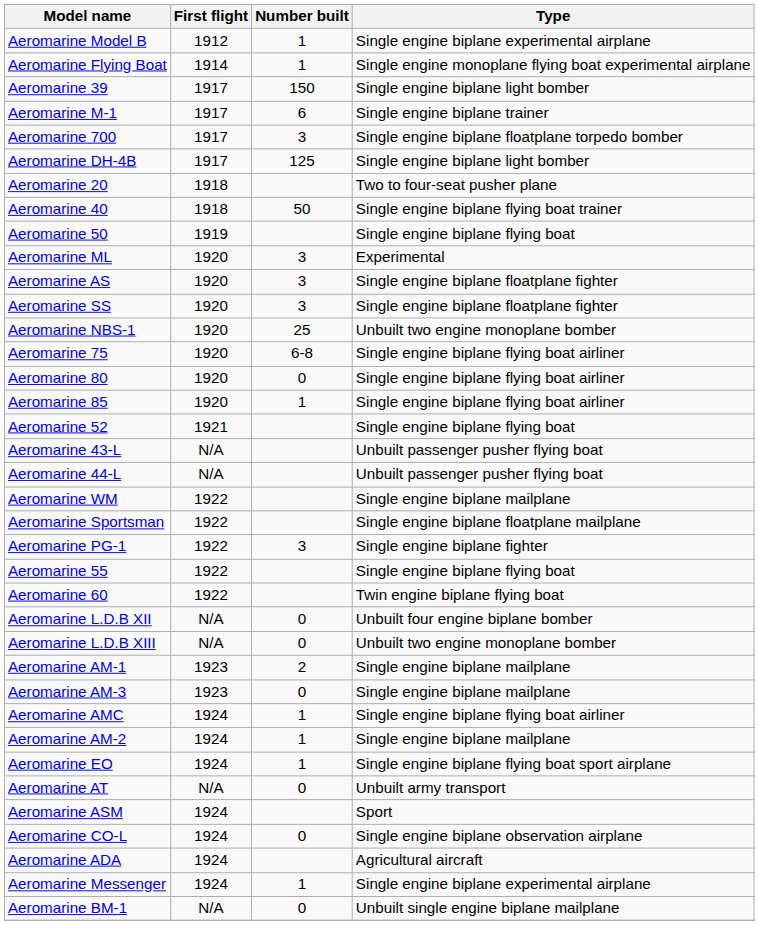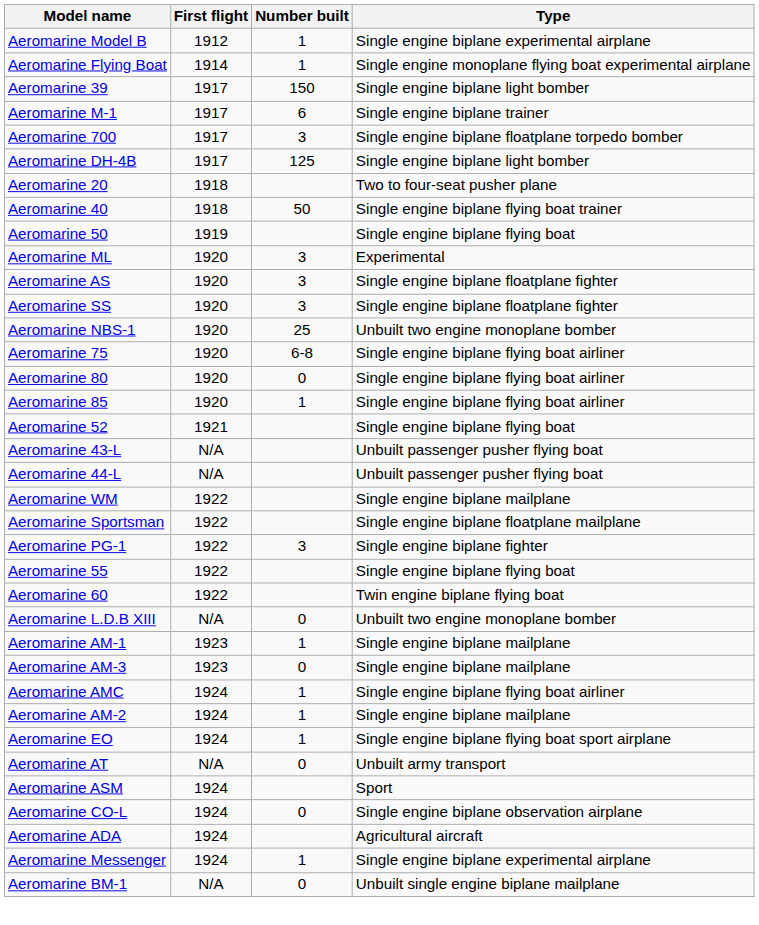 <table class="wikitable sortable">
 <tr>
 <th>Model name</th>
 <th>First flight</th>
 <th>Number built</th>
 <th>Type</th>
 </tr>
 <tr>
 <td align=left><a href='#'>Aeromarine Model B</a></td>
 <td align=center>1912</td>
 <td align=center>1</td>
 <td align=left>Single engine biplane experimental airplane</td>
 </tr>
 <tr>
 <td align=left><a href='#'>Aeromarine Flying Boat</a></td>
 <td align=center>1914</td>
 <td align=center>1</td>
 <td align=left>Single engine monoplane flying boat experimental airplane</td>
 </tr>
 <tr>
 <td align=left><a href='#'>Aeromarine 39</a></td>
 <td align=center>1917</td>
 <td align=center>150</td>
 <td align=left>Single engine biplane light bomber</td>
 </tr>
 <tr>
 <td align=left><a href='#'>Aeromarine M-1</a></td>
 <td align=center>1917</td>
 <td align=center>6</td>
 <td align=left>Single engine biplane trainer</td>
 </tr>
 <tr>
 <td align=left><a href='#'>Aeromarine 700</a></td>
 <td align=center>1917</td>
 <td align=center>3</td>
 <td align=left>Single engine biplane floatplane torpedo bomber</td>
 </tr>
 <tr>
 <td align=left><a href='#'>Aeromarine DH-4B</a></td>
 <td align=center>1917</td>
 <td align=center>125</td>
 <td align=left>Single engine biplane light bomber</td>
 </tr>
 <tr>
 <td align=left><a href='#'>Aeromarine 20</a></td>
 <td align=center>1918</td>
 <td align=center></td>
 <td align=left>Two to four-seat pusher plane</td>
 </tr>
 <tr>
 <td align=left><a href='#'>Aeromarine 40</a></td>
 <td align=center>1918</td>
 <td align=center>50</td>
 <td align=left>Single engine biplane flying boat trainer</td>
 </tr>
 <tr>
 <td align=left><a href='#'>Aeromarine 50</a></td>
 <td align=center>1919</td>
 <td align=center></td>
 <td align=left>Single engine biplane flying boat</td>
 </tr>
 <tr>
 <td align=left><a href='#'>Aeromarine ML</a></td>
 <td align=center>1920</td>
 <td align=center>3</td>
 <td align=left>Experimental</td>
 </tr>
 <tr>
 <td align=left><a href='#'>Aeromarine AS</a></td>
 <td align=center>1920</td>
 <td align=center>3</td>
 <td align=left>Single engine biplane floatplane fighter</td>
 </tr>
 <tr>
 <td align=left><a href='#'>Aeromarine SS</a></td>
 <td align=center>1920</td>
 <td align=center>3</td>
 <td align=left>Single engine biplane floatplane fighter</td>
 </tr>
 <tr>
 <td align=left><a href='#'>Aeromarine NBS-1</a></td>
 <td align=center>1920</td>
 <td align=center>25</td>
 <td align=left>Unbuilt two engine monoplane bomber</td>
 </tr>
 <tr>
 <td align=left><a href='#'>Aeromarine 75</a></td>
 <td align=center>1920</td>
 <td align=center>6-8</td>
 <td align=left>Single engine biplane flying boat airliner</td>
 </tr>
 <tr>
 <td align=left><a href='#'>Aeromarine 80</a></td>
 <td align=center>1920</td>
 <td align=center>0</td>
 <td align=left>Single engine biplane flying boat airliner</td>
 </tr>
 <tr>
 <td align=left><a href='#'>Aeromarine 85</a></td>
 <td align=center>1920</td>
 <td align=center>1</td>
 <td align=left>Single engine biplane flying boat airliner</td>
 </tr>
 <tr>
 <td align=left><a href='#'>Aeromarine 52</a></td>
 <td align=center>1921</td>
 <td align=center></td>
 <td align=left>Single engine biplane flying boat</td>
 </tr>
 <tr>
 <td align=left><a href='#'>Aeromarine 43-L</a></td>
 <td align=center>N/A</td>
 <td align=center></td>
 <td align=left>Unbuilt passenger pusher flying boat</td>
 </tr>
 <tr>
 <td align=left><a href='#'>Aeromarine 44-L</a></td>
 <td align=center>N/A</td>
 <td align=center></td>
 <td align=left>Unbuilt passenger pusher flying boat</td>
 </tr>
 <tr>
 <td align=left><a href='#'>Aeromarine WM</a></td>
 <td align=center>1922</td>
 <td align=center></td>
 <td align=left>Single engine biplane mailplane</td>
 </tr>
 <tr>
 <td align=left><a href='#'>Aeromarine Sportsman</a></td>
 <td align=center>1922</td>
 <td align=center></td>
 <td align=left>Single engine biplane floatplane mailplane</td>
 </tr>
 <tr>
 <td align=left><a href='#'>Aeromarine PG-1</a></td>
 <td align=center>1922</td>
 <td align=center>3</td>
 <td align=left>Single engine biplane fighter</td>
 </tr>
 <tr>
 <td align=left><a href='#'>Aeromarine 55</a></td>
 <td align=center>1922</td>
 <td align=center></td>
 <td align=left>Single engine biplane flying boat</td>
 </tr>
 <tr>
 <td align=left><a href='#'>Aeromarine 60</a></td>
 <td align=center>1922</td>
 <td align=center></td>
 <td align=left>Twin engine biplane flying boat</td>
 </tr>
 <tr>
-<td align=left><a href='#'>Aeromarine L.D.B XII</a></td>
-<td align=center>N/A</td>
-<td align=center>0</td>
-<td align=left>Unbuilt four engine biplane bomber</td>
-</tr>
-<tr>
 <td align=left><a href='#'>Aeromarine L.D.B XIII</a></td>
 <td align=center>N/A</td>
 <td align=center>0</td>
 <td align=left>Unbuilt two engine monoplane bomber</td>
 </tr>
 <tr>
 <td align=left><a href='#'>Aeromarine AM-1</a></td>
 <td align=center>1923</td>
-<td align=center>2</td>
+<td align=center>1</td>
 <td align=left>Single engine biplane mailplane</td>
 </tr>
 <tr>
 <td align=left><a href='#'>Aeromarine AM-3</a></td>
 <td align=center>1923</td>
 <td align=center>0</td>
 <td align=left>Single engine biplane mailplane</td>
 </tr>
 <tr>
 <td align=left><a href='#'>Aeromarine AMC</a></td>
 <td align=center>1924</td>
 <td align=center>1</td>
 <td align=left>Single engine biplane flying boat airliner</td>
 </tr>
 <tr>
 <td align=left><a href='#'>Aeromarine AM-2</a></td>
 <td align=center>1924</td>
 <td align=center>1</td>
 <td align=left>Single engine biplane mailplane</td>
 </tr>
 <tr>
 <td align=left><a href='#'>Aeromarine EO</a></td>
 <td align=center>1924</td>
 <td align=center>1</td>
 <td align=left>Single engine biplane flying boat sport airplane</td>
 </tr>
 <tr>
 <td align=left><a href='#'>Aeromarine AT</a></td>
 <td align=center>N/A</td>
 <td align=center>0</td>
 <td align=left>Unbuilt army transport</td>
 </tr>
 <tr>
 <td align=left><a href='#'>Aeromarine ASM</a></td>
 <td align=center>1924</td>
 <td align=center></td>
 <td align=left>Sport</td>
 </tr>
 <tr>
 <td align=left><a href='#'>Aeromarine CO-L</a></td>
 <td align=center>1924</td>
 <td align=center>0</td>
 <td align=left>Single engine biplane observation airplane</td>
 </tr>
 <tr>
 <td align=left><a href='#'>Aeromarine ADA</a></td>
 <td align=center>1924</td>
 <td align=center></td>
 <td align=left>Agricultural aircraft</td>
 </tr>
 <tr>
 <td align=left><a href='#'>Aeromarine Messenger</a></td>
 <td align=center>1924</td>
 <td align=center>1</td>
 <td align=left>Single engine biplane experimental airplane</td>
 </tr>
 <tr>
 <td align=left><a href='#'>Aeromarine BM-1</a></td>
 <td align=center>N/A</td>
 <td align=center>0</td>
 <td align=left>Unbuilt single engine biplane mailplane</td>
 </tr>
 <tr>
 </tr>
 </table>
